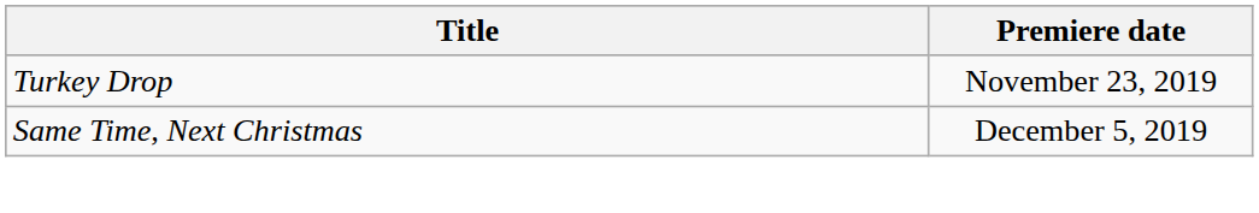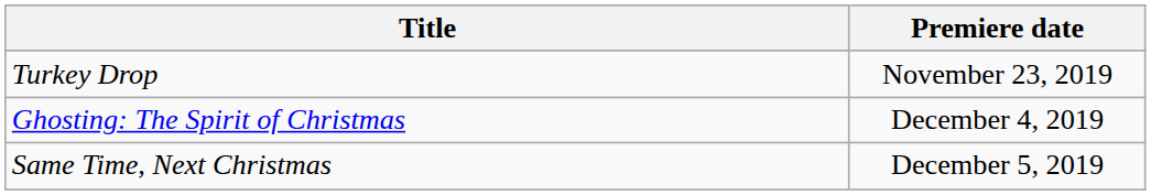 <table class="wikitable plainrowheaders sortable" style="width:50%;text-align:center;">
 <tr>
 <th scope="col" style="width:40%;">Title</th>
 <th scope="col" style="width:14%;">Premiere date</th>
 </tr>
 <tr>
 <td scope="row" style="text-align:left;"><em>Turkey Drop</em></td>
 <td>November 23, 2019</td>
 </tr>
 <tr>
+<td scope="row" style="text-align:left;"><em><a href='#'>Ghosting: The Spirit of Christmas</a></em></td>
+<td>December 4, 2019</td>
+</tr>
+<tr>
 <td scope="row" style="text-align:left;"><em>Same Time, Next Christmas</em></td>
 <td>December 5, 2019</td>
 </tr>
 </table>
